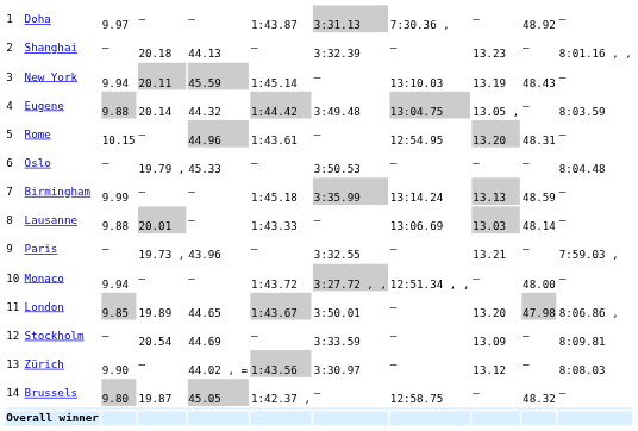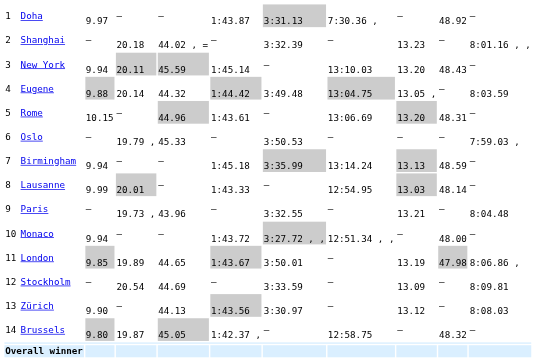 <table>
 <tr>
 <td>1</td>
 <td align=left><a href='#'>Doha</a></td>
 <td><br>9.97 </td>
 <td>–</td>
 <td>–</td>
 <td><br>1:43.87 </td>
 <td style="background:#ccc;"><br>3:31.13 </td>
 <td><br>7:30.36 , </td>
 <td>–</td>
 <td><br>48.92</td>
 <td>–</td>
 </tr>
 <tr>
 <td>2</td>
 <td align=left><a href='#'>Shanghai</a></td>
 <td>–</td>
 <td><br>20.18</td>
-<td><br>44.13</td>
+<td><br>44.02 , =</td>
 <td>–</td>
 <td><br>3:32.39</td>
 <td>–</td>
 <td><br>13.23 </td>
 <td>–</td>
 <td><br>8:01.16 , , </td>
 </tr>
 <tr>
 <td>3</td>
 <td align=left><a href='#'>New York</a></td>
 <td><br>9.94</td>
 <td style="background:#ccc;"><br>20.11 </td>
 <td style="background:#ccc;"><br>45.59</td>
 <td><br>1:45.14</td>
 <td>–</td>
 <td><br>13:10.03 </td>
-<td><br>13.19 </td>
+<td><br>13.20</td>
 <td><br>48.43 </td>
 <td>–</td>
 </tr>
 <tr>
 <td>4</td>
 <td align=left><a href='#'>Eugene</a></td>
 <td style="background:#ccc;"><br>9.88</td>
 <td><br>20.14</td>
 <td><br>44.32 </td>
 <td style="background:#ccc;"><br>1:44.42</td>
 <td><br>3:49.48 </td>
 <td style="background:#ccc;"><br>13:04.75 </td>
 <td><br>13.05 , </td>
 <td>–</td>
 <td><br>8:03.59 </td>
 </tr>
 <tr>
 <td>5</td>
 <td align=left><a href='#'>Rome</a></td>
 <td><br>10.15</td>
 <td>–</td>
 <td style="background:#ccc;"><br>44.96</td>
 <td><br>1:43.61 </td>
 <td>–</td>
-<td><br>12:54.95 </td>
+<td><br>13:06.69</td>
 <td style="background:#ccc;"><br>13.20 </td>
 <td><br>48.31</td>
 <td>–</td>
 </tr>
 <tr>
 <td>6</td>
 <td align=left><a href='#'>Oslo</a></td>
 <td>–</td>
 <td><br>19.79 , </td>
 <td><br>45.33</td>
 <td>–</td>
 <td><br>3:50.53</td>
 <td>–</td>
 <td>–</td>
 <td>–</td>
-<td><br>8:04.48</td>
+<td><br>7:59.03 , </td>
 </tr>
 <tr>
 <td>7</td>
 <td align=left><a href='#'>Birmingham</a></td>
-<td><br>9.99</td>
+<td><br>9.94</td>
 <td>–</td>
 <td>–</td>
 <td><br>1:45.18</td>
 <td style="background:#ccc;"><br>3:35.99</td>
 <td><br>13:14.24</td>
 <td style="background:#ccc;"><br>13.13</td>
 <td><br>48.59</td>
 <td>–</td>
 </tr>
 <tr>
 <td>8</td>
 <td align=left><a href='#'>Lausanne</a></td>
-<td><br>9.88</td>
+<td><br>9.99</td>
 <td style="background:#ccc;"><br>20.01 </td>
 <td>–</td>
 <td><br>1:43.33 </td>
 <td>–</td>
-<td><br>13:06.69</td>
+<td><br>12:54.95 </td>
 <td style="background:#ccc;"><br>13.03 </td>
 <td><br>48.14 </td>
 <td>–</td>
 </tr>
 <tr>
 <td>9</td>
 <td align=left><a href='#'>Paris</a></td>
 <td>–</td>
 <td><br>19.73 , </td>
 <td><br>43.96 </td>
 <td>–</td>
 <td><br>3:32.55 </td>
 <td>–</td>
 <td><br>13.21</td>
 <td>–</td>
-<td><br>7:59.03 , </td>
+<td><br>8:04.48</td>
 </tr>
 <tr>
 <td>10</td>
 <td align=left><a href='#'>Monaco</a></td>
 <td><br>9.94</td>
 <td>–</td>
 <td>–</td>
 <td><br>1:43.72</td>
 <td style="background:#ccc;"><br> 3:27.72 , , </td>
 <td><br>12:51.34 , , </td>
 <td>–</td>
 <td><br>48.00 </td>
 <td>–</td>
 </tr>
 <tr>
 <td>11</td>
 <td align=left><a href='#'>London</a></td>
 <td style="background:#ccc;"><br>9.85 </td>
 <td><br>19.89</td>
 <td><br>44.65</td>
 <td style="background:#ccc;"><br>1:43.67 </td>
 <td><br>3:50.01 </td>
 <td>–</td>
-<td><br>13.20</td>
+<td><br>13.19 </td>
 <td style="background:#ccc;"><br>47.98</td>
 <td><br>8:06.86 , </td>
 </tr>
 <tr>
 <td>12</td>
 <td align=left><a href='#'>Stockholm</a></td>
 <td>–</td>
 <td><br>20.54</td>
 <td><br>44.69</td>
 <td>–</td>
 <td><br>3:33.59</td>
 <td>–</td>
 <td><br>13.09 </td>
 <td>–</td>
 <td><br>8:09.81</td>
 </tr>
 <tr>
 <td>13</td>
 <td align=left><a href='#'>Zürich</a></td>
 <td><br>9.90</td>
 <td>–</td>
-<td><br>44.02 , =</td>
+<td><br>44.13</td>
 <td style="background:#ccc;"><br>1:43.56</td>
 <td><br>3:30.97</td>
 <td>–</td>
 <td><br>13.12</td>
 <td>–</td>
 <td><br>8:08.03</td>
 </tr>
 <tr>
 <td>14</td>
 <td align=left><a href='#'>Brussels</a></td>
 <td style="background:#ccc;"><br>9.80</td>
 <td><br>19.87</td>
 <td style="background:#ccc;"><br>45.05 </td>
 <td><br>1:42.37 , </td>
 <td>–</td>
 <td><br>12:58.75</td>
 <td>–</td>
 <td><br>48.32</td>
 <td>–</td>
 </tr>
 <tr>
 <td colspan="11" style="background:#daefff;"></td>
 </tr>
 <tr style="background:#daefff;">
 <td colspan="2"><strong>Overall winner</strong></td>
 <td></td>
 <td></td>
 <td></td>
 <td></td>
 <td></td>
 <td></td>
 <td></td>
 <td></td>
 <td></td>
 </tr>
 </table>
